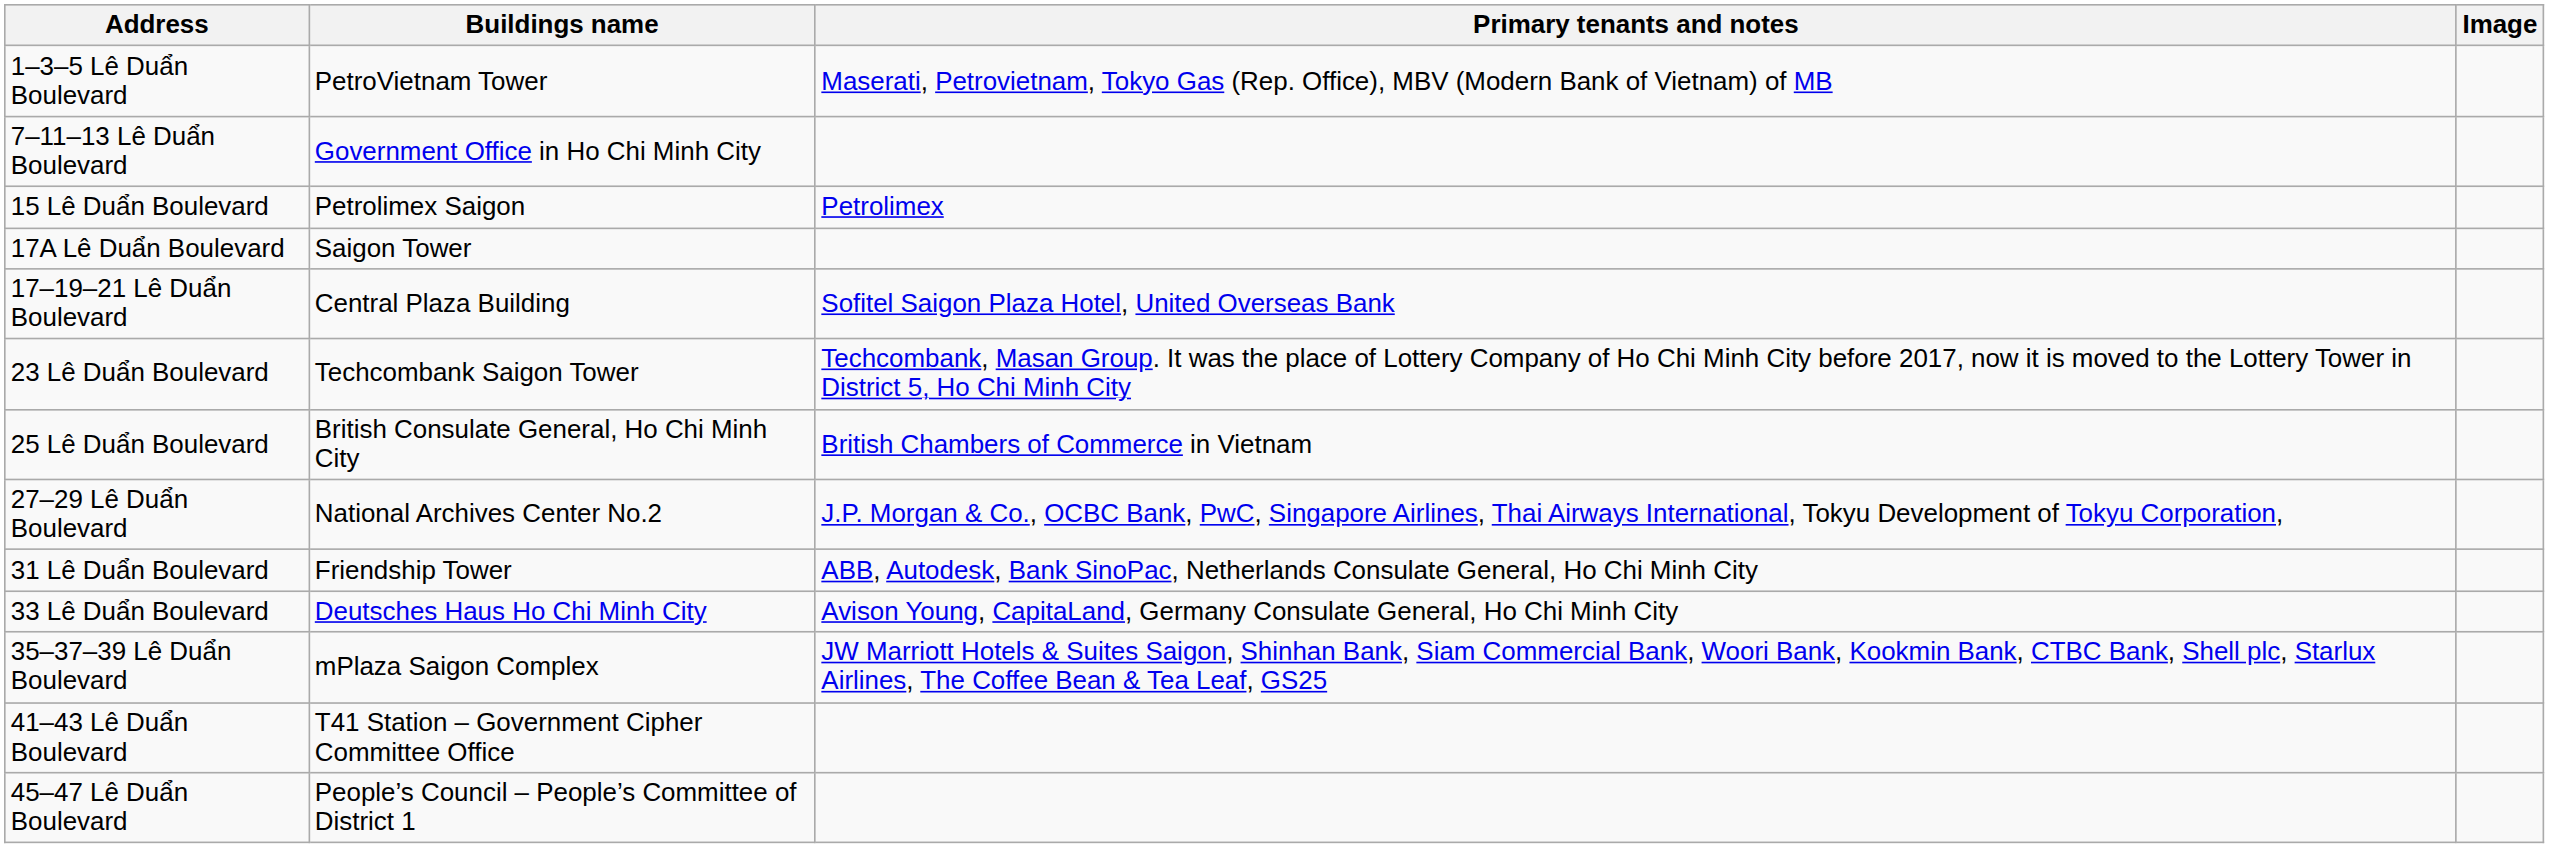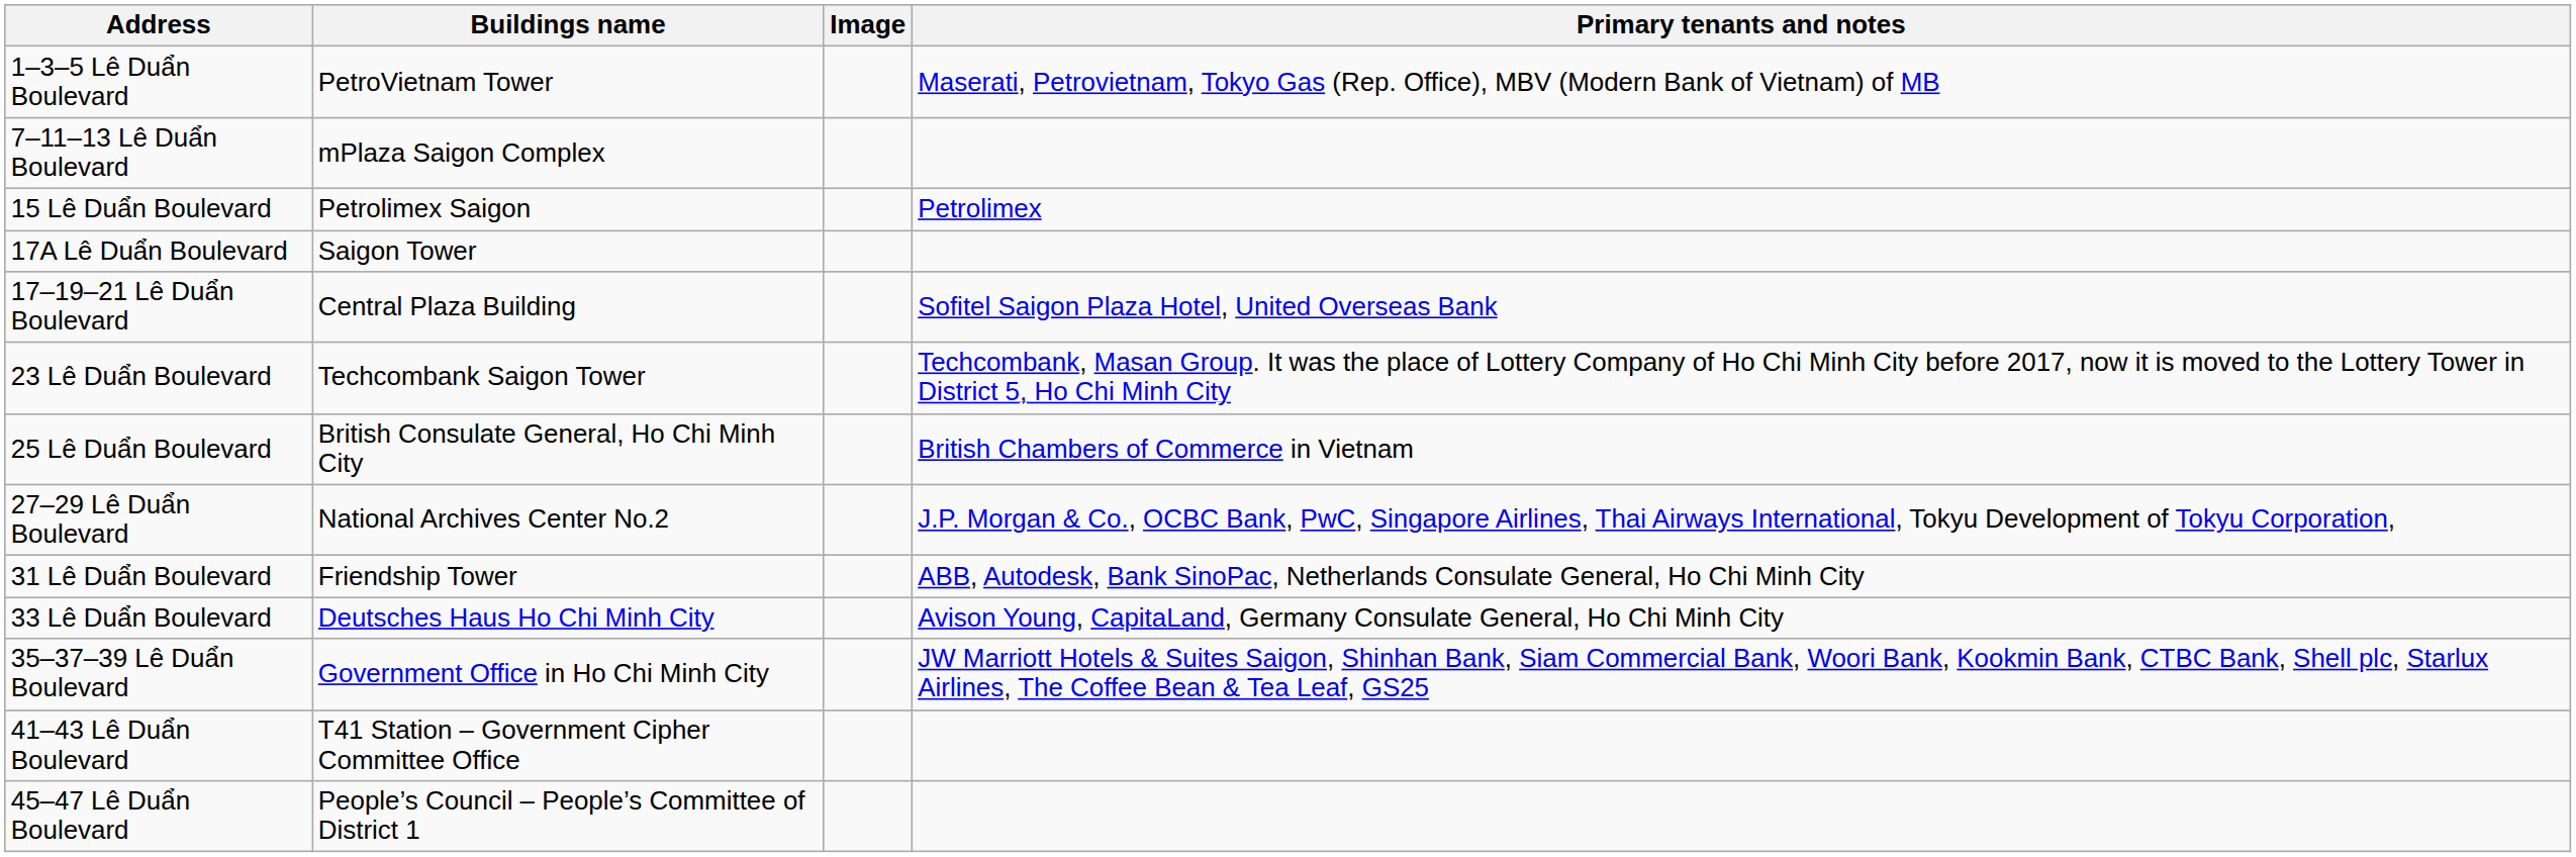 <table class="wikitable">
 <tr>
 <th>Address</th>
 <th>Buildings name</th>
+<th>Image</th>
 <th>Primary tenants and notes</th>
-<th>Image</th>
 </tr>
 <tr>
 <td>1–3–5 Lê Duẩn Boulevard</td>
 <td>PetroVietnam Tower</td>
+<td><br></td>
 <td><a href='#'>Maserati</a>, <a href='#'>Petrovietnam</a>, <a href='#'>Tokyo Gas</a> (Rep. Office), MBV (Modern Bank of Vietnam) of <a href='#'>MB</a></td>
-<td><br></td>
 </tr>
 <tr>
 <td>7–11–13 Lê Duẩn Boulevard</td>
-<td><a href='#'>Government Office</a> in Ho Chi Minh City</td>
+<td>mPlaza Saigon Complex</td>
 <td></td>
 <td></td>
 </tr>
 <tr>
 <td>15 Lê Duẩn Boulevard</td>
 <td>Petrolimex Saigon</td>
+<td></td>
 <td><a href='#'>Petrolimex</a></td>
-<td></td>
 </tr>
 <tr>
 <td>17A Lê Duẩn Boulevard</td>
 <td>Saigon Tower</td>
 <td></td>
 <td></td>
 </tr>
 <tr>
 <td>17–19–21 Lê Duẩn Boulevard</td>
 <td>Central Plaza Building</td>
+<td><br></td>
 <td><a href='#'>Sofitel Saigon Plaza Hotel</a>, <a href='#'>United Overseas Bank</a></td>
-<td><br></td>
 </tr>
 <tr>
 <td>23 Lê Duẩn Boulevard</td>
 <td>Techcombank Saigon Tower</td>
+<td></td>
 <td><a href='#'>Techcombank</a>, <a href='#'>Masan Group</a>. It was the place of Lottery Company of Ho Chi Minh City before 2017, now it is moved to the Lottery Tower in <a href='#'>District 5, Ho Chi Minh City</a></td>
-<td></td>
 </tr>
 <tr>
 <td>25 Lê Duẩn Boulevard</td>
 <td>British Consulate General, Ho Chi Minh City</td>
+<td></td>
 <td><a href='#'>British Chambers of Commerce</a> in Vietnam</td>
-<td></td>
 </tr>
 <tr>
 <td>27–29 Lê Duẩn Boulevard</td>
 <td>National Archives Center No.2</td>
+<td></td>
 <td><a href='#'>J.P. Morgan & Co.</a>, <a href='#'>OCBC Bank</a>, <a href='#'>PwC</a>, <a href='#'>Singapore Airlines</a>, <a href='#'>Thai Airways International</a>, Tokyu Development of <a href='#'>Tokyu Corporation</a>,</td>
-<td></td>
 </tr>
 <tr>
 <td>31 Lê Duẩn Boulevard</td>
 <td>Friendship Tower</td>
+<td></td>
 <td><a href='#'>ABB</a>, <a href='#'>Autodesk</a>, <a href='#'>Bank SinoPac</a>, Netherlands Consulate General, Ho Chi Minh City</td>
-<td></td>
 </tr>
 <tr>
 <td>33 Lê Duẩn Boulevard</td>
 <td><a href='#'>Deutsches Haus Ho Chi Minh City</a></td>
+<td></td>
 <td><a href='#'>Avison Young</a>, <a href='#'>CapitaLand</a>, Germany Consulate General, Ho Chi Minh City</td>
-<td></td>
 </tr>
 <tr>
 <td>35–37–39 Lê Duẩn Boulevard</td>
-<td>mPlaza Saigon Complex</td>
+<td><a href='#'>Government Office</a> in Ho Chi Minh City</td>
+<td><br></td>
 <td><a href='#'>JW Marriott Hotels & Suites Saigon</a>, <a href='#'>Shinhan Bank</a>, <a href='#'>Siam Commercial Bank</a>, <a href='#'>Woori Bank</a>, <a href='#'>Kookmin Bank</a>, <a href='#'>CTBC Bank</a>, <a href='#'>Shell plc</a>, <a href='#'>Starlux Airlines</a>, <a href='#'>The Coffee Bean & Tea Leaf</a>, <a href='#'>GS25</a></td>
-<td><br></td>
 </tr>
 <tr>
 <td>41–43 Lê Duẩn Boulevard</td>
 <td>T41 Station – Government Cipher Committee Office</td>
 <td></td>
 <td></td>
 </tr>
 <tr>
 <td>45–47 Lê Duẩn Boulevard</td>
 <td>People’s Council – People’s Committee of District 1</td>
 <td></td>
 <td></td>
 </tr>
 </table>
